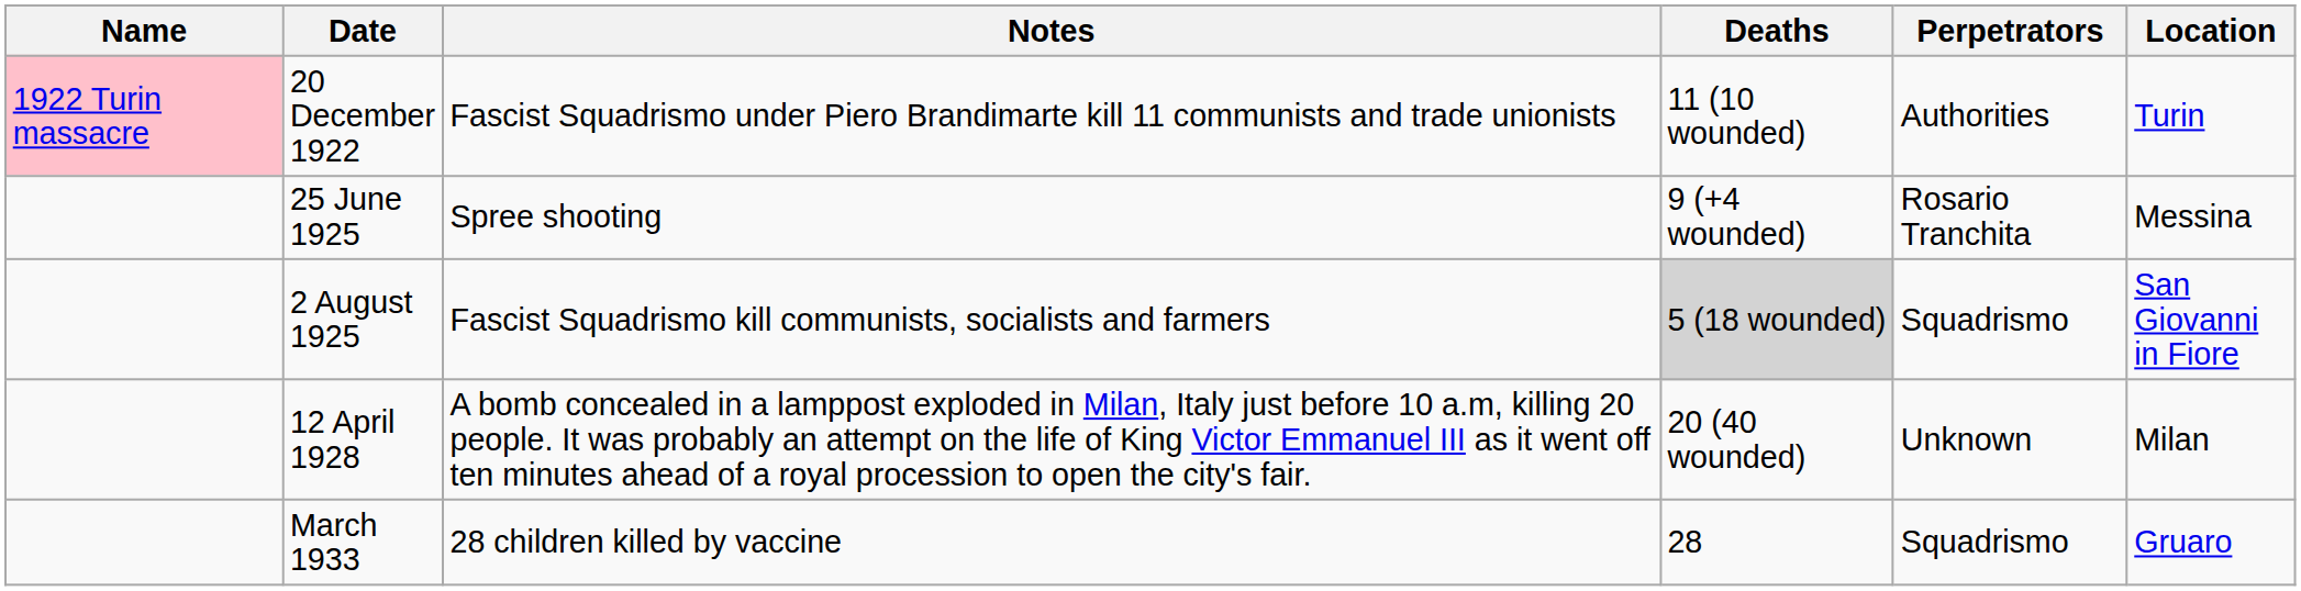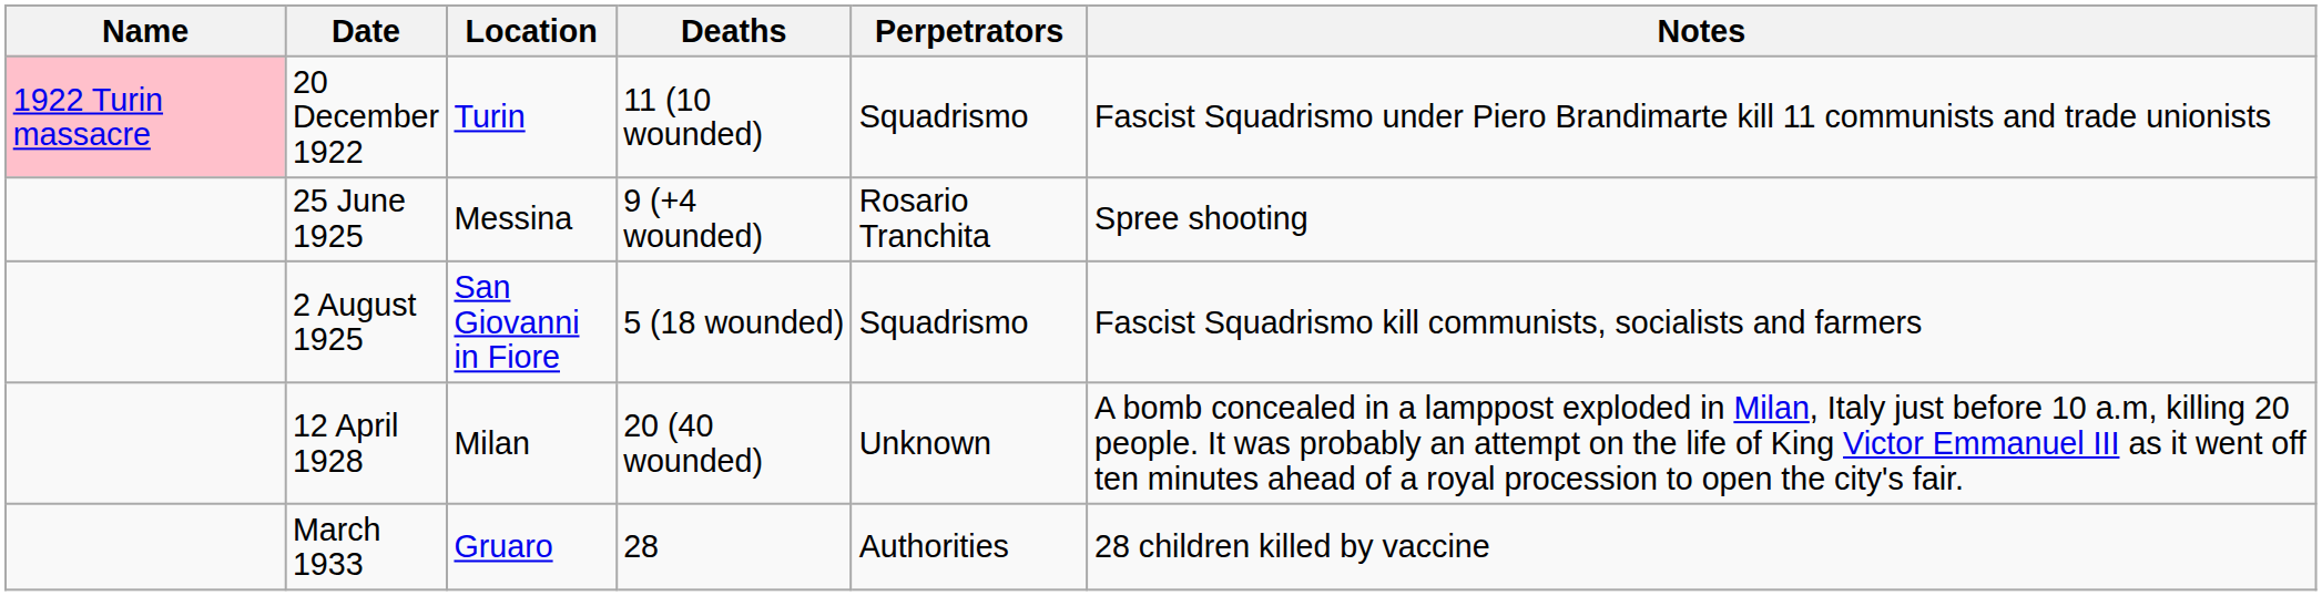 <table class="sortable wikitable" style="font-size:90%;">
 <tr>
 <th style="width:120px;">Name</th>
 <th style="width:65px;">Date</th>
-<th class="unsortable" style="width:550px;">Notes</th>
+<th style="width:70px;">Location</th>
 <th style="width:100px;">Deaths</th>
 <th style="width:100px;">Perpetrators</th>
-<th style="width:70px;">Location</th>
+<th class="unsortable" style="width:550px;">Notes</th>
 </tr>
 <tr>
 <td style="background: pink;"><a href='#'>1922 Turin massacre</a></td>
 <td>20 December 1922</td>
+<td><a href='#'>Turin</a></td>
+<td>11 (10 wounded)</td>
+<td>Squadrismo</td>
 <td>Fascist Squadrismo under Piero Brandimarte kill 11 communists and trade unionists</td>
-<td>11 (10 wounded)</td>
-<td>Authorities</td>
-<td><a href='#'>Turin</a></td>
 </tr>
 <tr>
 <td></td>
 <td>25 June 1925</td>
-<td>Spree shooting</td>
+<td>Messina</td>
 <td>9 (+4 wounded)</td>
 <td>Rosario Tranchita</td>
-<td>Messina</td>
+<td>Spree shooting</td>
 </tr>
 <tr>
 <td></td>
 <td>2 August 1925</td>
+<td><a href='#'>San Giovanni in Fiore</a></td>
+<td>5 (18 wounded)</td>
+<td>Squadrismo</td>
 <td>Fascist Squadrismo kill communists, socialists and farmers</td>
-<td style="background: lightgrey;">5 (18 wounded)</td>
-<td>Squadrismo</td>
-<td><a href='#'>San Giovanni in Fiore</a></td>
 </tr>
 <tr>
 <td></td>
 <td>12 April 1928</td>
-<td>A bomb concealed in a lamppost exploded in <a href='#'>Milan</a>, Italy just before 10 a.m, killing 20 people. It was probably an attempt on the life of King <a href='#'>Victor Emmanuel III</a> as it went off ten minutes ahead of a royal procession to open the city's fair.</td>
+<td>Milan</td>
 <td>20 (40 wounded)</td>
 <td>Unknown</td>
-<td>Milan</td>
+<td>A bomb concealed in a lamppost exploded in <a href='#'>Milan</a>, Italy just before 10 a.m, killing 20 people. It was probably an attempt on the life of King <a href='#'>Victor Emmanuel III</a> as it went off ten minutes ahead of a royal procession to open the city's fair.</td>
 </tr>
 <tr>
 <td></td>
 <td>March 1933</td>
+<td><a href='#'>Gruaro</a></td>
+<td>28</td>
+<td>Authorities</td>
 <td>28 children killed by vaccine</td>
-<td>28</td>
-<td>Squadrismo</td>
-<td><a href='#'>Gruaro</a></td>
 </tr>
 </table>
